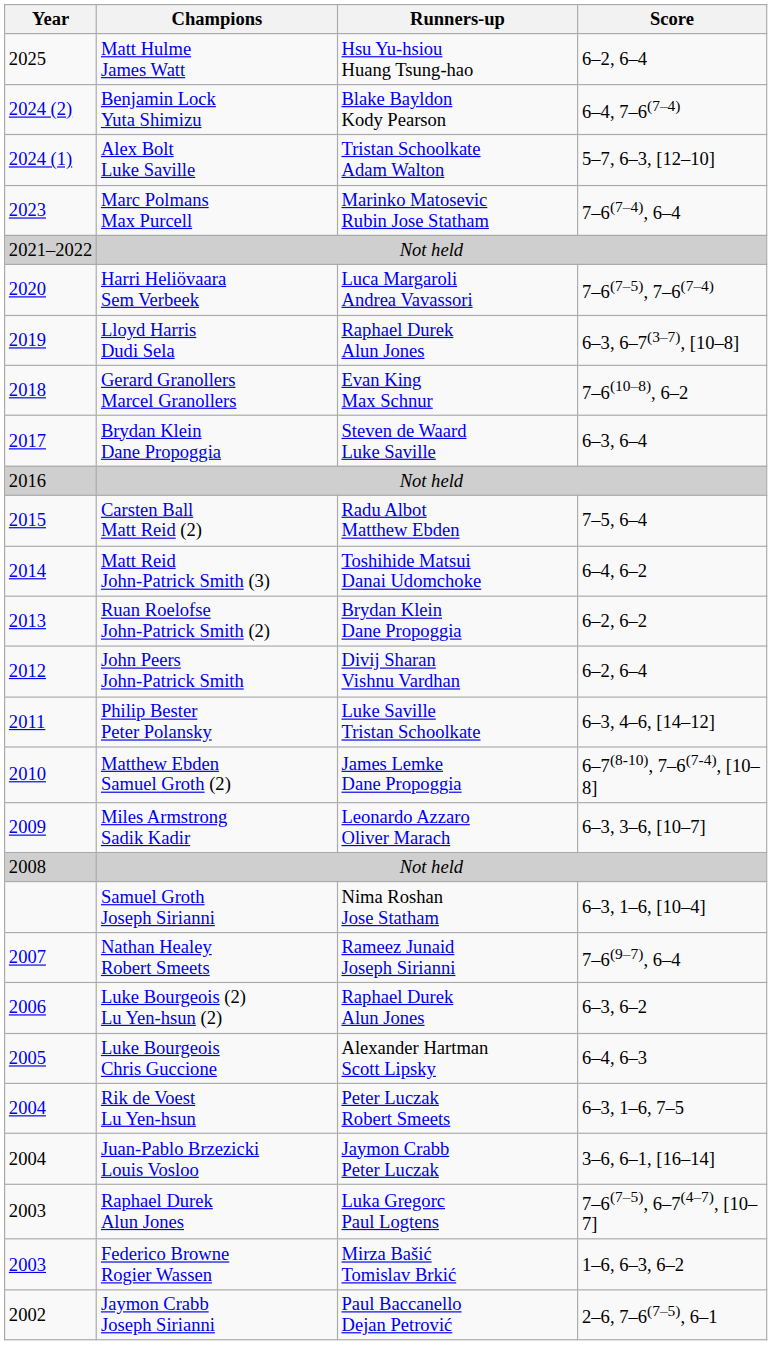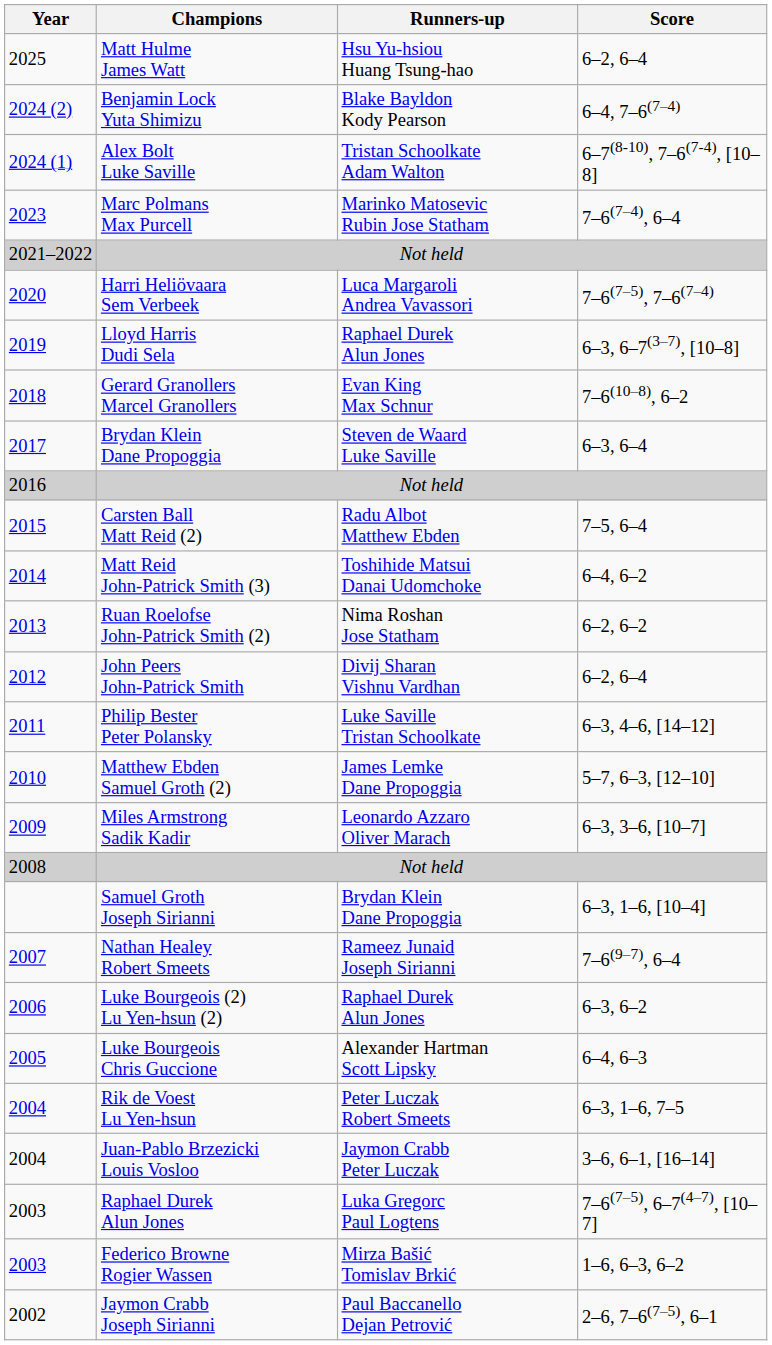 <table class="wikitable">
 <tr>
 <th>Year</th>
 <th width="200">Champions</th>
 <th width="200">Runners-up</th>
 <th width="155">Score</th>
 </tr>
 <tr>
 <td>2025</td>
 <td> <a href='#'>Matt Hulme</a><br> <a href='#'>James Watt</a></td>
 <td> <a href='#'>Hsu Yu-hsiou</a><br> Huang Tsung-hao</td>
 <td>6–2, 6–4</td>
 </tr>
 <tr>
 <td><a href='#'>2024 (2)</a></td>
 <td> <a href='#'>Benjamin Lock</a><br> <a href='#'>Yuta Shimizu</a></td>
 <td> <a href='#'>Blake Bayldon</a><br> Kody Pearson</td>
 <td>6–4, 7–6<sup>(7–4)</sup></td>
 </tr>
 <tr>
 <td><a href='#'>2024 (1)</a></td>
 <td> <a href='#'>Alex Bolt</a><br> <a href='#'>Luke Saville</a></td>
 <td> <a href='#'>Tristan Schoolkate</a><br> <a href='#'>Adam Walton</a></td>
-<td>5–7, 6–3, [12–10]</td>
+<td>6–7<sup>(8-10)</sup>, 7–6<sup>(7-4)</sup>, [10–8]</td>
 </tr>
 <tr>
 <td><a href='#'>2023</a></td>
 <td> <a href='#'>Marc Polmans</a><br> <a href='#'>Max Purcell</a></td>
 <td> <a href='#'>Marinko Matosevic</a> <br>  <a href='#'>Rubin Jose Statham</a></td>
 <td>7–6<sup>(7–4)</sup>, 6–4</td>
 </tr>
 <tr>
 <td style="background:#cfcfcf">2021–2022</td>
 <td colspan="3" align="center" style="background:#cfcfcf"><em>Not held</em></td>
 </tr>
 <tr>
 <td><a href='#'>2020</a></td>
 <td> <a href='#'>Harri Heliövaara</a><br> <a href='#'>Sem Verbeek</a></td>
 <td> <a href='#'>Luca Margaroli</a><br> <a href='#'>Andrea Vavassori</a></td>
 <td>7–6<sup>(7–5)</sup>, 7–6<sup>(7–4)</sup></td>
 </tr>
 <tr>
 <td><a href='#'>2019</a></td>
 <td> <a href='#'>Lloyd Harris</a><br> <a href='#'>Dudi Sela</a></td>
 <td> <a href='#'>Raphael Durek</a> <br>  <a href='#'>Alun Jones</a></td>
 <td>6–3, 6–7<sup>(3–7)</sup>, [10–8]</td>
 </tr>
 <tr>
 <td><a href='#'>2018</a></td>
 <td> <a href='#'>Gerard Granollers</a><br> <a href='#'>Marcel Granollers</a></td>
 <td> <a href='#'>Evan King</a><br> <a href='#'>Max Schnur</a></td>
 <td>7–6<sup>(10–8)</sup>, 6–2</td>
 </tr>
 <tr>
 <td><a href='#'>2017</a></td>
 <td> <a href='#'>Brydan Klein</a><br> <a href='#'>Dane Propoggia</a></td>
 <td> <a href='#'>Steven de Waard</a><br> <a href='#'>Luke Saville</a></td>
 <td>6–3, 6–4</td>
 </tr>
 <tr>
 <td style="background:#cfcfcf">2016</td>
 <td colspan="3" align="center" style="background:#cfcfcf"><em>Not held</em></td>
 </tr>
 <tr>
 <td><a href='#'>2015</a></td>
 <td> <a href='#'>Carsten Ball</a><br> <a href='#'>Matt Reid</a> (2)</td>
 <td> <a href='#'>Radu Albot</a><br> <a href='#'>Matthew Ebden</a></td>
 <td>7–5, 6–4</td>
 </tr>
 <tr>
 <td><a href='#'>2014</a></td>
 <td> <a href='#'>Matt Reid</a><br> <a href='#'>John-Patrick Smith</a> (3)</td>
 <td> <a href='#'>Toshihide Matsui</a><br> <a href='#'>Danai Udomchoke</a></td>
 <td>6–4, 6–2</td>
 </tr>
 <tr>
 <td><a href='#'>2013</a></td>
 <td> <a href='#'>Ruan Roelofse</a> <br>  <a href='#'>John-Patrick Smith</a> (2)</td>
-<td> <a href='#'>Brydan Klein</a> <br>  <a href='#'>Dane Propoggia</a></td>
+<td> Nima Roshan <br>  <a href='#'>Jose Statham</a></td>
 <td>6–2, 6–2</td>
 </tr>
 <tr>
 <td><a href='#'>2012</a></td>
 <td> <a href='#'>John Peers</a> <br>  <a href='#'>John-Patrick Smith</a></td>
 <td> <a href='#'>Divij Sharan</a> <br>  <a href='#'>Vishnu Vardhan</a></td>
 <td>6–2, 6–4</td>
 </tr>
 <tr>
 <td><a href='#'>2011</a></td>
 <td> <a href='#'>Philip Bester</a> <br>  <a href='#'>Peter Polansky</a></td>
 <td> <a href='#'>Luke Saville</a><br> <a href='#'>Tristan Schoolkate</a></td>
 <td>6–3, 4–6, [14–12]</td>
 </tr>
 <tr>
 <td><a href='#'>2010</a></td>
 <td> <a href='#'>Matthew Ebden</a> <br>  <a href='#'>Samuel Groth</a> (2)</td>
 <td> <a href='#'>James Lemke</a> <br>  <a href='#'>Dane Propoggia</a></td>
-<td>6–7<sup>(8-10)</sup>, 7–6<sup>(7-4)</sup>, [10–8]</td>
+<td>5–7, 6–3, [12–10]</td>
 </tr>
 <tr>
 <td><a href='#'>2009</a></td>
 <td> <a href='#'>Miles Armstrong</a> <br>  <a href='#'>Sadik Kadir</a></td>
 <td> <a href='#'>Leonardo Azzaro</a> <br>  <a href='#'>Oliver Marach</a></td>
 <td>6–3, 3–6, [10–7]</td>
 </tr>
 <tr>
 <td style="background:#cfcfcf">2008</td>
 <td colspan="3" align="center" style="background:#cfcfcf"><em>Not held</em></td>
 </tr>
 <tr>
 <td></td>
 <td> <a href='#'>Samuel Groth</a> <br>  <a href='#'>Joseph Sirianni</a></td>
-<td> Nima Roshan <br>  <a href='#'>Jose Statham</a></td>
+<td> <a href='#'>Brydan Klein</a> <br>  <a href='#'>Dane Propoggia</a></td>
 <td>6–3, 1–6, [10–4]</td>
 </tr>
 <tr>
 <td><a href='#'>2007 </a></td>
 <td> <a href='#'>Nathan Healey</a> <br>  <a href='#'>Robert Smeets</a></td>
 <td> <a href='#'>Rameez Junaid</a> <br>  <a href='#'>Joseph Sirianni</a></td>
 <td>7–6<sup>(9–7)</sup>, 6–4</td>
 </tr>
 <tr>
 <td><a href='#'>2006</a></td>
 <td> <a href='#'>Luke Bourgeois</a> (2) <br>  <a href='#'>Lu Yen-hsun</a> (2)</td>
 <td> <a href='#'>Raphael Durek</a> <br>  <a href='#'>Alun Jones</a></td>
 <td>6–3, 6–2</td>
 </tr>
 <tr>
 <td><a href='#'>2005</a></td>
 <td> <a href='#'>Luke Bourgeois</a> <br>  <a href='#'>Chris Guccione</a></td>
 <td> Alexander Hartman<br> <a href='#'>Scott Lipsky</a></td>
 <td>6–4, 6–3</td>
 </tr>
 <tr>
 <td><a href='#'>2004 </a></td>
 <td> <a href='#'>Rik de Voest</a> <br>  <a href='#'>Lu Yen-hsun</a></td>
 <td> <a href='#'>Peter Luczak</a> <br>  <a href='#'>Robert Smeets</a></td>
 <td>6–3, 1–6, 7–5</td>
 </tr>
 <tr>
 <td>2004 </td>
 <td> <a href='#'>Juan-Pablo Brzezicki</a><br> <a href='#'>Louis Vosloo</a></td>
 <td> <a href='#'>Jaymon Crabb</a><br> <a href='#'>Peter Luczak</a></td>
 <td>3–6, 6–1, [16–14]</td>
 </tr>
 <tr>
 <td>2003 </td>
 <td> <a href='#'>Raphael Durek</a><br> <a href='#'>Alun Jones</a></td>
 <td> <a href='#'>Luka Gregorc</a><br> <a href='#'>Paul Logtens</a></td>
 <td>7–6<sup>(7–5)</sup>, 6–7<sup>(4–7)</sup>, [10–7]</td>
 </tr>
 <tr>
 <td><a href='#'>2003 </a></td>
 <td> <a href='#'>Federico Browne</a> <br>  <a href='#'>Rogier Wassen</a></td>
 <td> <a href='#'>Mirza Bašić</a><br> <a href='#'>Tomislav Brkić</a></td>
 <td>1–6, 6–3, 6–2</td>
 </tr>
 <tr>
 <td>2002</td>
 <td> <a href='#'>Jaymon Crabb</a><br> <a href='#'>Joseph Sirianni</a></td>
 <td> <a href='#'>Paul Baccanello</a><br> <a href='#'>Dejan Petrović</a></td>
 <td>2–6, 7–6<sup>(7–5)</sup>, 6–1</td>
 </tr>
 </table>
